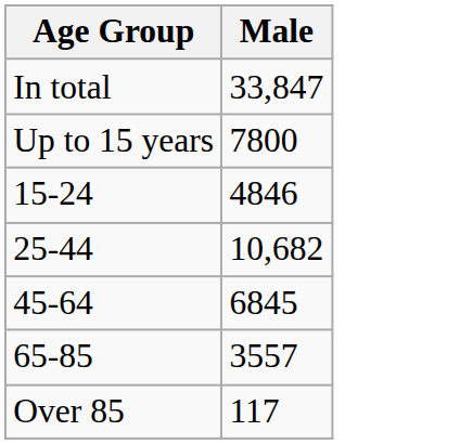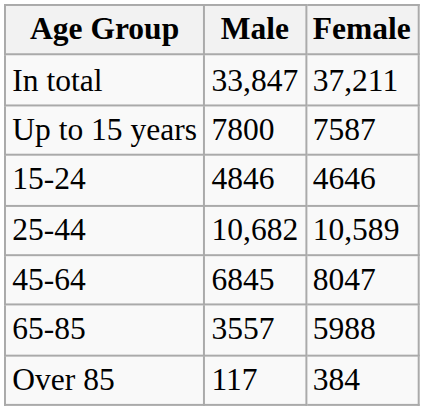 <table class="wikitable mw-collapsible">
 <tr>
 <th>Age Group</th>
 <th>Male</th>
+<th>Female</th>
 </tr>
 <tr>
 <td>In total</td>
 <td>33,847</td>
+<td>37,211</td>
 </tr>
 <tr>
 <td>Up to 15 years</td>
 <td>7800</td>
+<td>7587</td>
 </tr>
 <tr>
 <td>15-24</td>
 <td>4846</td>
+<td>4646</td>
 </tr>
 <tr>
 <td>25-44</td>
 <td>10,682</td>
+<td>10,589</td>
 </tr>
 <tr>
 <td>45-64</td>
 <td>6845</td>
+<td>8047</td>
 </tr>
 <tr>
 <td>65-85</td>
 <td>3557</td>
+<td>5988</td>
 </tr>
 <tr>
 <td>Over 85</td>
 <td>117</td>
+<td>384</td>
 </tr>
 </table>
